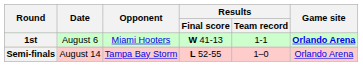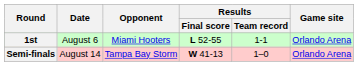 <table class="wikitable" style="font-size: 92%;" "align=center">
 <tr>
 <th rowspan="2">Round</th>
 <th rowspan="2">Date</th>
 <th rowspan="2">Opponent</th>
 <th colspan="2">Results</th>
 <th rowspan="2">Game site</th>
 </tr>
 <tr>
 <th>Final score</th>
 <th>Team record</th>
 </tr>
 <tr style="background:#cfc">
 <th>1st</th>
 <td style="text-align:center;">August 6</td>
 <td style="text-align:center;"><a href='#'>Miami Hooters</a></td>
-<td style="text-align:center;"><strong>W</strong> 41-13</td>
+<td style="text-align:center;"><strong>L</strong> 52-55</td>
 <td style="text-align:center;">1-1</td>
-<td style="text-align:center;"><strong><a href='#'>Orlando Arena</a></strong></td>
+<td style="text-align:center;"><a href='#'>Orlando Arena</a></td>
 </tr>
 <tr style="background:#fcc">
 <th>Semi-finals</th>
 <td style="text-align:center;">August 14</td>
 <td style="text-align:center;"><a href='#'>Tampa Bay Storm</a></td>
-<td style="text-align:center;"><strong>L</strong> 52-55</td>
+<td style="text-align:center;"><strong>W</strong> 41-13</td>
 <td style="text-align:center;">1–0</td>
 <td style="text-align:center;"><a href='#'>Orlando Arena</a></td>
 </tr>
 </table>
